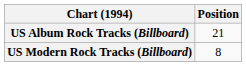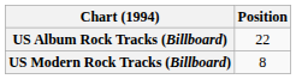 <table class="wikitable plainrowheaders" style="text-align:center">
 <tr>
 <th>Chart (1994)</th>
 <th>Position</th>
 </tr>
 <tr>
 <th scope="row">US Album Rock Tracks (<em>Billboard</em>)</th>
-<td>21</td>
+<td>22</td>
 </tr>
 <tr>
 <th scope="row">US Modern Rock Tracks (<em>Billboard</em>)</th>
 <td>8</td>
 </tr>
 </table>
